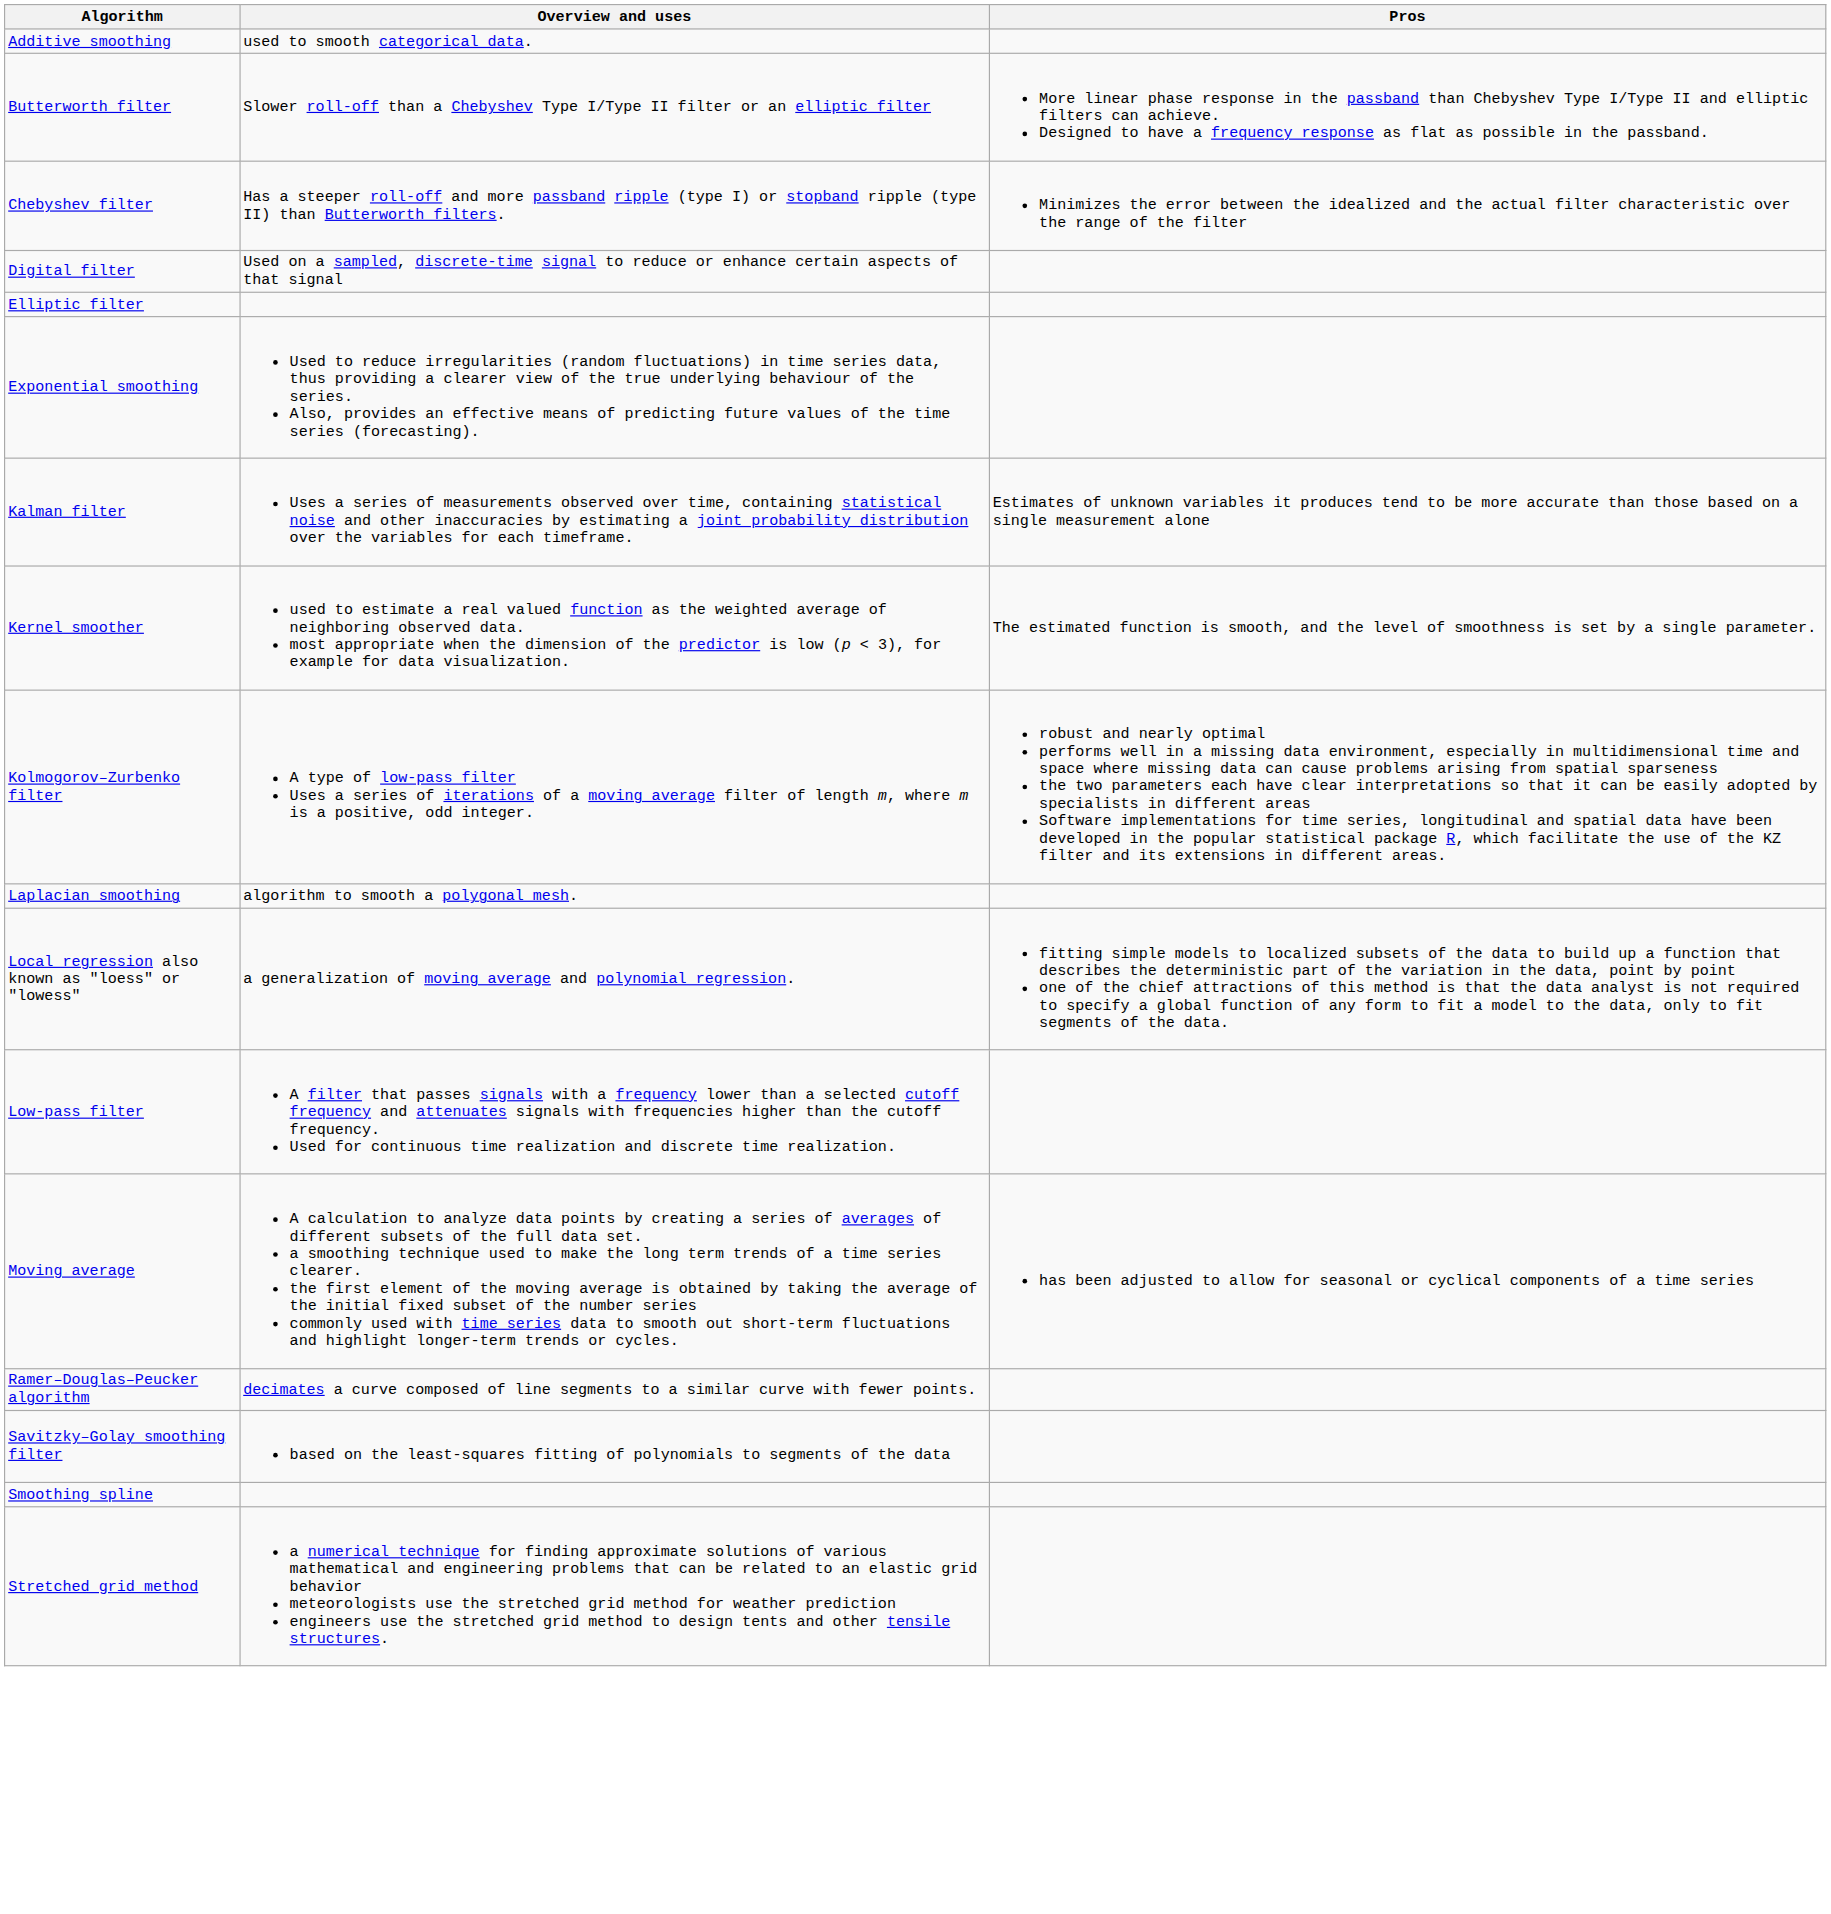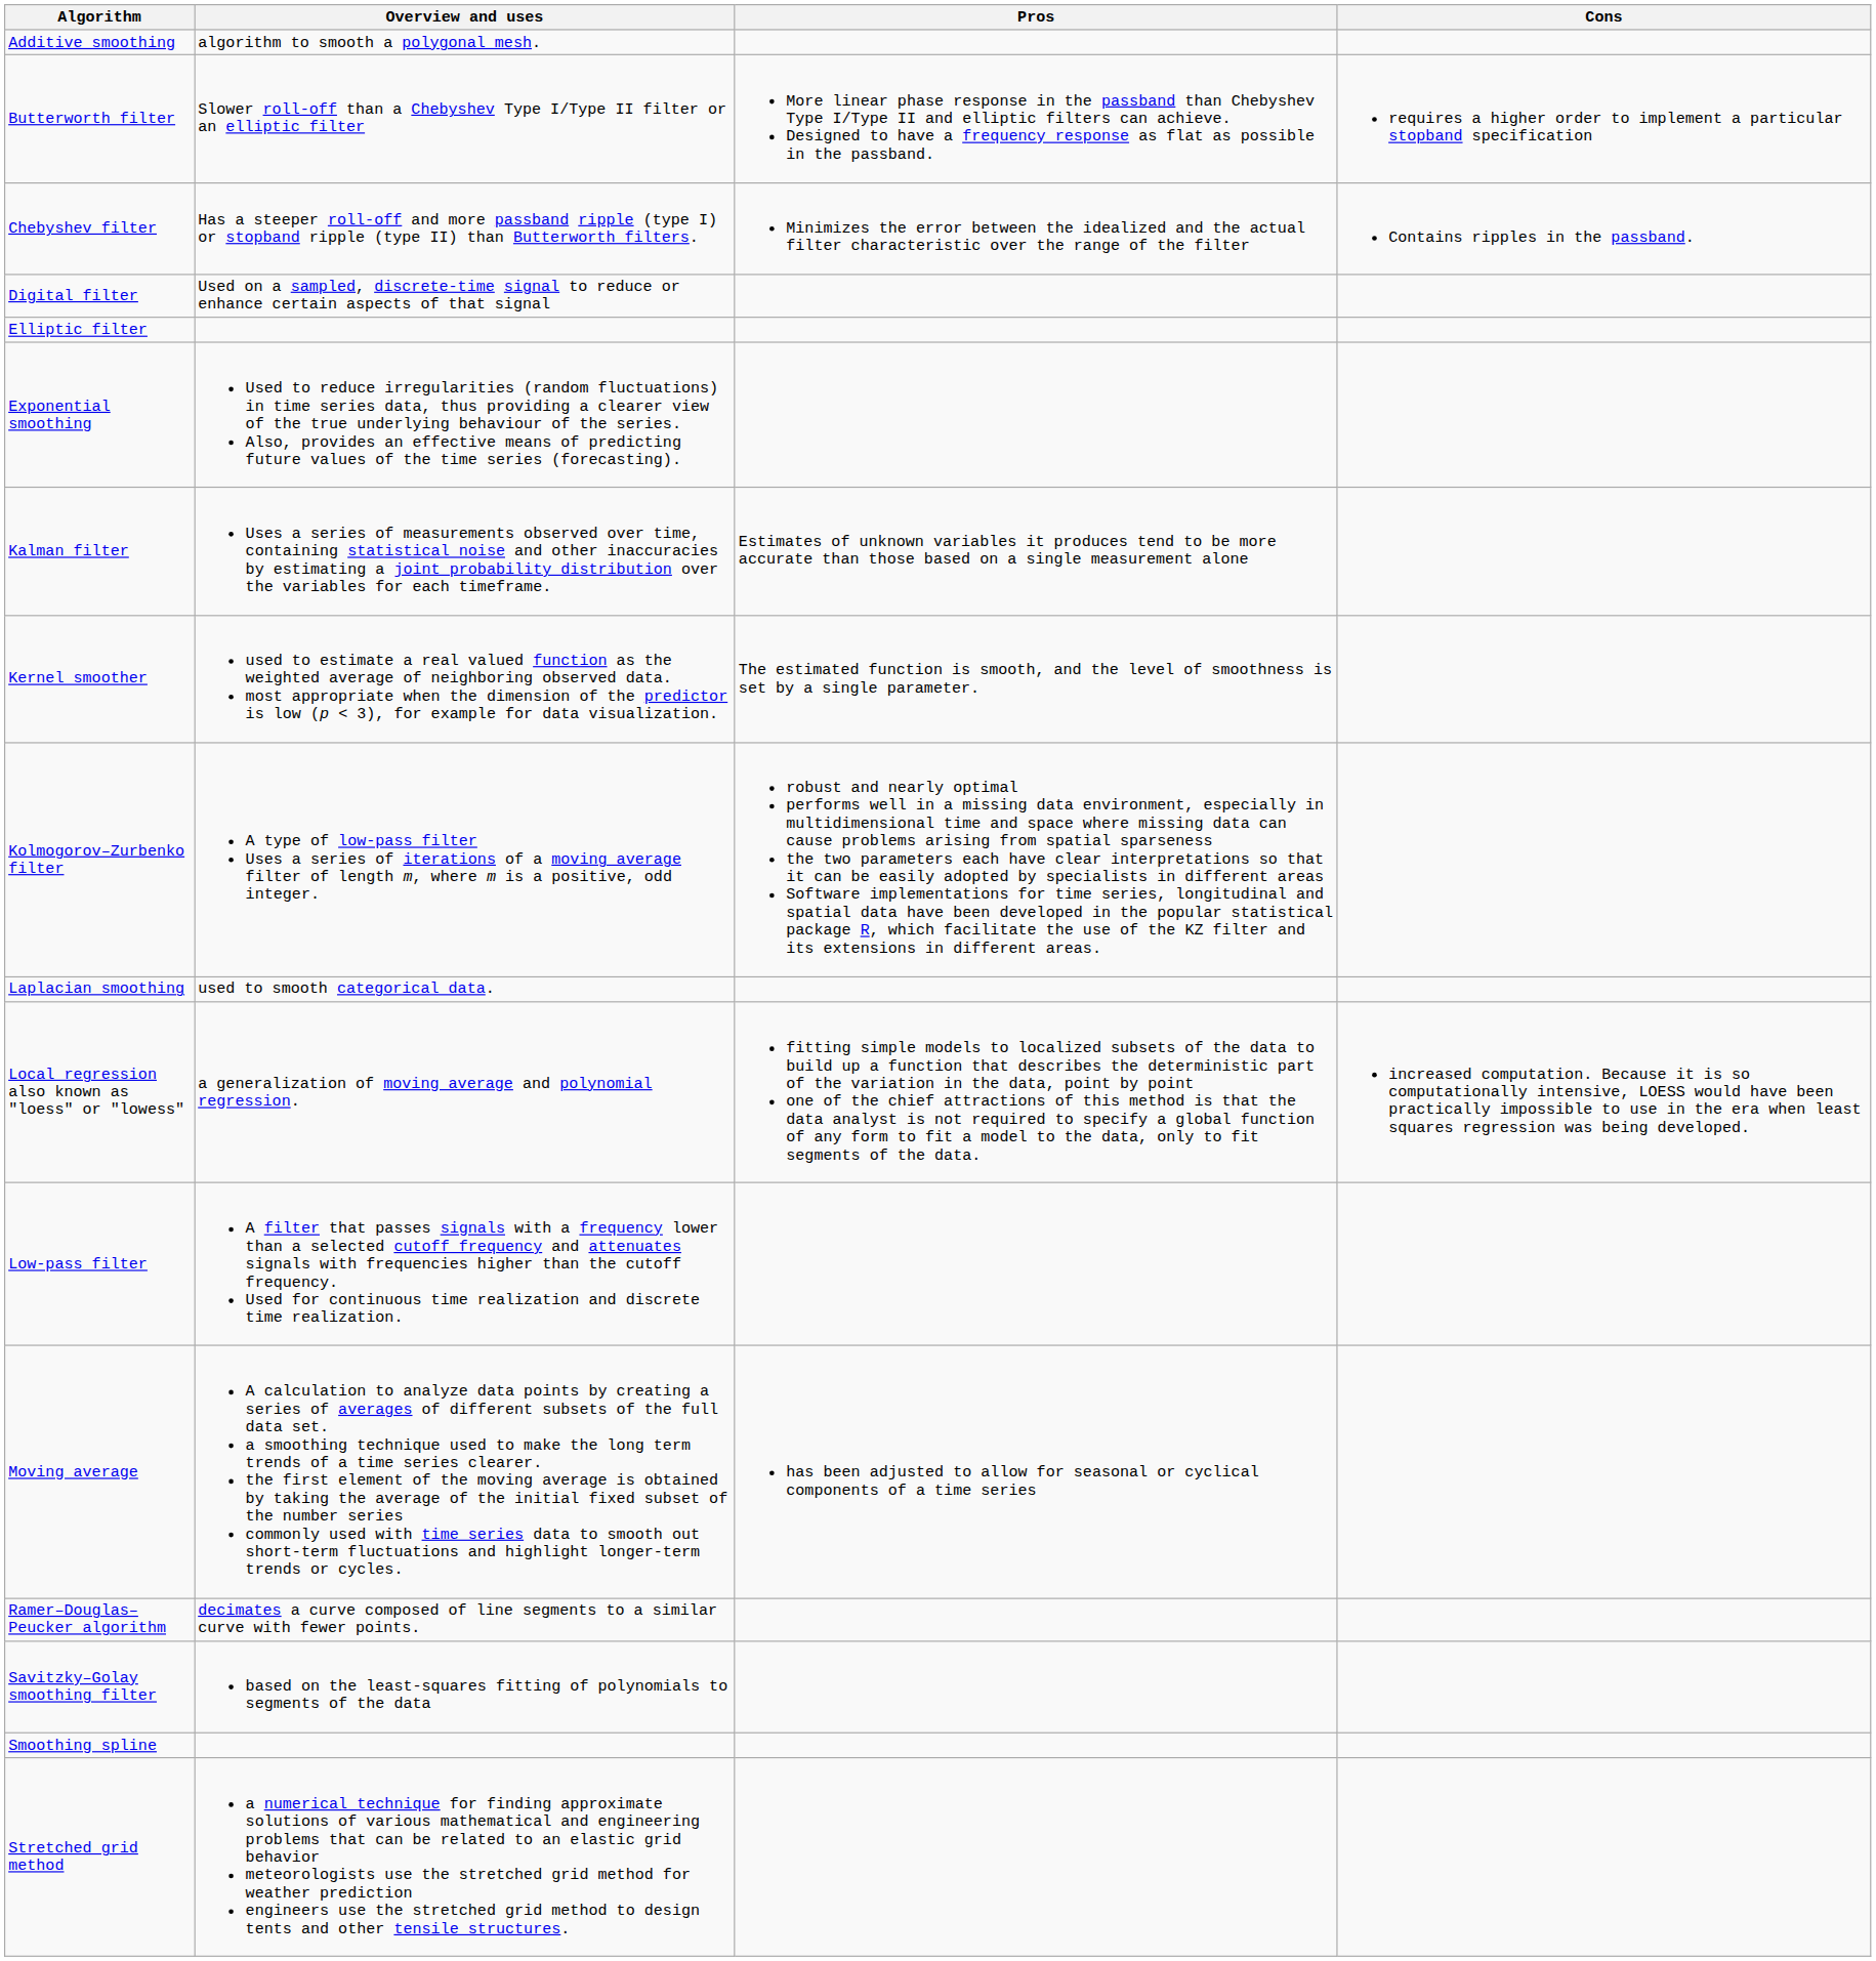 <table class="wikitable">
 <tr>
 <th>Algorithm</th>
 <th>Overview and uses</th>
 <th>Pros</th>
+<th>Cons</th>
 </tr>
 <tr>
 <td><a href='#'>Additive smoothing</a></td>
-<td>used to smooth <a href='#'>categorical data</a>.</td>
+<td>algorithm to smooth a <a href='#'>polygonal mesh</a>.</td>
+<td></td>
 <td></td>
 </tr>
 <tr>
 <td><a href='#'>Butterworth filter</a></td>
 <td>Slower <a href='#'>roll-off</a> than a <a href='#'>Chebyshev</a> Type I/Type II filter or an <a href='#'>elliptic filter</a></td>
 <td><br><ul><li>More linear phase response in the <a href='#'>passband</a> than Chebyshev Type I/Type II and elliptic filters can achieve.</li><li>Designed to have a <a href='#'>frequency response</a> as flat as possible in the passband.</li></ul></td>
+<td><br><ul><li>requires a higher order to implement a particular <a href='#'>stopband</a> specification</li></ul></td>
 </tr>
 <tr>
 <td><a href='#'>Chebyshev filter</a></td>
 <td>Has a steeper <a href='#'>roll-off</a> and more <a href='#'>passband</a> <a href='#'>ripple</a> (type I) or <a href='#'>stopband</a> ripple (type II) than <a href='#'>Butterworth filters</a>.</td>
 <td><br><ul><li>Minimizes the error between the idealized and the actual filter characteristic over the range of the filter</li></ul></td>
+<td><br><ul><li>Contains ripples in the <a href='#'>passband</a>.</li></ul></td>
 </tr>
 <tr>
 <td><a href='#'>Digital filter</a></td>
 <td>Used on a <a href='#'>sampled</a>, <a href='#'>discrete-time</a> <a href='#'>signal</a> to reduce or enhance certain aspects of that signal</td>
 <td></td>
+<td></td>
 </tr>
 <tr>
 <td><a href='#'>Elliptic filter</a></td>
+<td></td>
 <td></td>
 <td></td>
 </tr>
 <tr>
 <td><a href='#'>Exponential smoothing</a></td>
 <td><br><ul><li>Used to reduce irregularities (random fluctuations) in time series data, thus providing a clearer view of the true underlying behaviour of the series.</li><li>Also, provides an effective means of predicting future values of the time series (forecasting).</li></ul></td>
 <td></td>
+<td></td>
 </tr>
 <tr>
 <td><a href='#'>Kalman filter</a></td>
 <td><br><ul><li>Uses a series of measurements observed over time, containing <a href='#'>statistical noise</a> and other inaccuracies by estimating a <a href='#'>joint probability distribution</a> over the variables for each timeframe.</li></ul></td>
 <td>Estimates of unknown variables it produces tend to be more accurate than those based on a single measurement alone</td>
+<td></td>
 </tr>
 <tr>
 <td><a href='#'>Kernel smoother</a></td>
 <td><br><ul><li>used to estimate a real valued <a href='#'>function</a> as the weighted average of neighboring observed data.</li><li>most appropriate when the dimension of the <a href='#'>predictor</a> is low (<em>p</em> < 3), for example for data visualization.</li></ul></td>
 <td>The estimated function is smooth, and the level of smoothness is set by a single parameter.</td>
+<td></td>
 </tr>
 <tr>
 <td><a href='#'>Kolmogorov–Zurbenko filter</a></td>
 <td><br><ul><li>A type of <a href='#'>low-pass filter</a></li><li>Uses a series of <a href='#'>iterations</a> of a <a href='#'>moving average</a> filter of length <em>m</em>, where <em>m</em> is a positive, odd integer.</li></ul></td>
 <td><br><ul><li>robust and nearly optimal</li><li>performs well in a missing data environment, especially in multidimensional time and space where missing data can cause problems arising from spatial sparseness</li><li>the two parameters each have clear interpretations so that it can be easily adopted by specialists in different areas</li><li>Software implementations for time series, longitudinal and spatial data have been developed in the popular statistical package <a href='#'>R</a>, which facilitate the use of the KZ filter and its extensions in different areas.</li></ul></td>
+<td></td>
 </tr>
 <tr>
 <td><a href='#'>Laplacian smoothing</a></td>
-<td>algorithm to smooth a <a href='#'>polygonal mesh</a>.</td>
+<td>used to smooth <a href='#'>categorical data</a>.</td>
+<td></td>
 <td></td>
 </tr>
 <tr>
 <td><a href='#'>Local regression</a> also known as "loess" or "lowess"</td>
 <td>a generalization of <a href='#'>moving average</a> and <a href='#'>polynomial regression</a>.</td>
 <td><br><ul><li>fitting simple models to localized subsets of the data to build up a function that describes the deterministic part of the variation in the data, point by point</li><li>one of the chief attractions of this method is that the data analyst is not required to specify a global function of any form to fit a model to the data, only to fit segments of the data.</li></ul></td>
+<td><br><ul><li>increased computation. Because it is so computationally intensive, LOESS would have been practically impossible to use in the era when least squares regression was being developed.</li></ul></td>
 </tr>
 <tr>
 <td><a href='#'>Low-pass filter</a></td>
 <td><br><ul><li>A <a href='#'>filter</a> that passes <a href='#'>signals</a> with a <a href='#'>frequency</a> lower than a selected <a href='#'>cutoff frequency</a> and <a href='#'>attenuates</a> signals with frequencies higher than the cutoff frequency.</li><li>Used for continuous time realization and discrete time realization.</li></ul></td>
+<td></td>
 <td></td>
 </tr>
 <tr>
 <td><a href='#'>Moving average</a></td>
 <td><br><ul><li>A calculation to analyze data points by creating a series of <a href='#'>averages</a> of different subsets of the full data set.</li><li>a smoothing technique used to make the long term trends of a time series clearer.</li><li>the first element of the moving average is obtained by taking the average of the initial fixed subset of the number series</li><li>commonly used with <a href='#'>time series</a> data to smooth out short-term fluctuations and highlight longer-term trends or cycles.</li></ul></td>
 <td><br><ul><li>has been adjusted to allow for seasonal or cyclical components of a time series</li></ul></td>
+<td></td>
 </tr>
 <tr>
 <td><a href='#'>Ramer–Douglas–Peucker algorithm</a></td>
 <td><a href='#'>decimates</a> a curve composed of line segments to a similar curve with fewer points.</td>
+<td></td>
 <td></td>
 </tr>
 <tr>
 <td><a href='#'>Savitzky–Golay smoothing filter</a></td>
 <td><br><ul><li>based on the least-squares fitting of polynomials to segments of the data</li></ul></td>
 <td></td>
+<td></td>
 </tr>
 <tr>
 <td><a href='#'>Smoothing spline</a></td>
+<td></td>
 <td></td>
 <td></td>
 </tr>
 <tr>
 <td><a href='#'>Stretched grid method</a></td>
 <td><br><ul><li>a <a href='#'>numerical technique</a> for finding approximate solutions of various mathematical and engineering problems that can be related to an elastic grid behavior</li><li>meteorologists use the stretched grid method for weather prediction</li><li>engineers use the stretched grid method to design tents and other <a href='#'>tensile structures</a>.</li></ul></td>
 <td></td>
+<td></td>
 </tr>
 </table>
